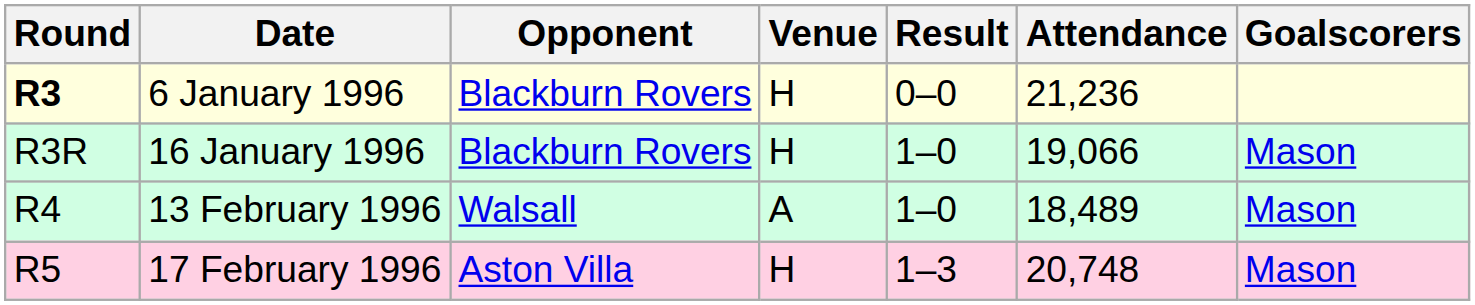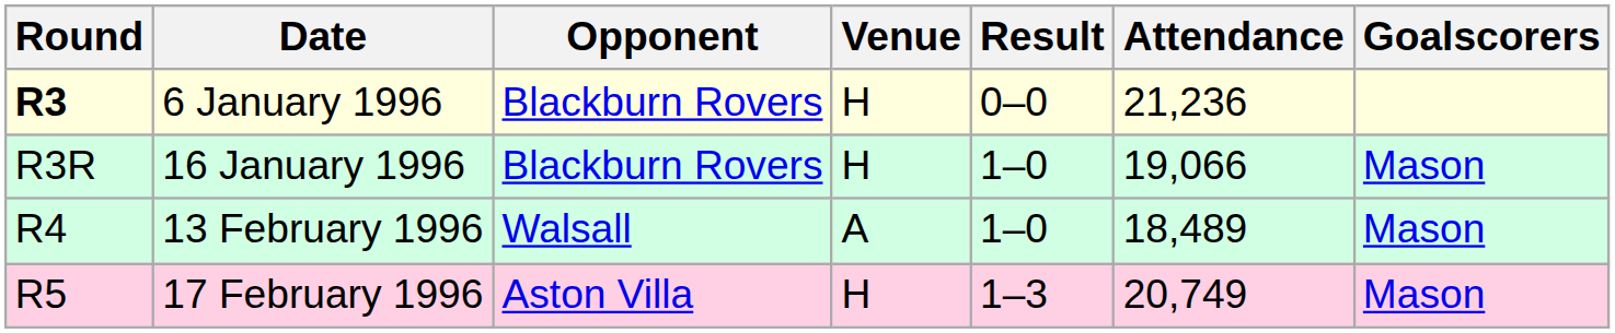 <table class="wikitable">
 <tr>
 <th>Round</th>
 <th>Date</th>
 <th>Opponent</th>
 <th>Venue</th>
 <th>Result</th>
 <th>Attendance</th>
 <th>Goalscorers</th>
 </tr>
 <tr style="background-color: #ffffdd;">
 <td><strong>R3</strong></td>
 <td>6 January 1996</td>
 <td><a href='#'>Blackburn Rovers</a></td>
 <td>H</td>
 <td>0–0</td>
 <td>21,236</td>
 <td></td>
 </tr>
 <tr style="background-color: #d0ffe3;">
 <td>R3R</td>
 <td>16 January 1996</td>
 <td><a href='#'>Blackburn Rovers</a></td>
 <td>H</td>
 <td>1–0</td>
 <td>19,066</td>
 <td><a href='#'>Mason</a></td>
 </tr>
 <tr style="background-color: #d0ffe3;">
 <td>R4</td>
 <td>13 February 1996</td>
 <td><a href='#'>Walsall</a></td>
 <td>A</td>
 <td>1–0</td>
 <td>18,489</td>
 <td><a href='#'>Mason</a></td>
 </tr>
 <tr style="background-color: #ffd0e3;">
 <td>R5</td>
 <td>17 February 1996</td>
 <td><a href='#'>Aston Villa</a></td>
 <td>H</td>
 <td>1–3</td>
-<td>20,748</td>
+<td>20,749</td>
 <td><a href='#'>Mason</a></td>
 </tr>
 </table>
